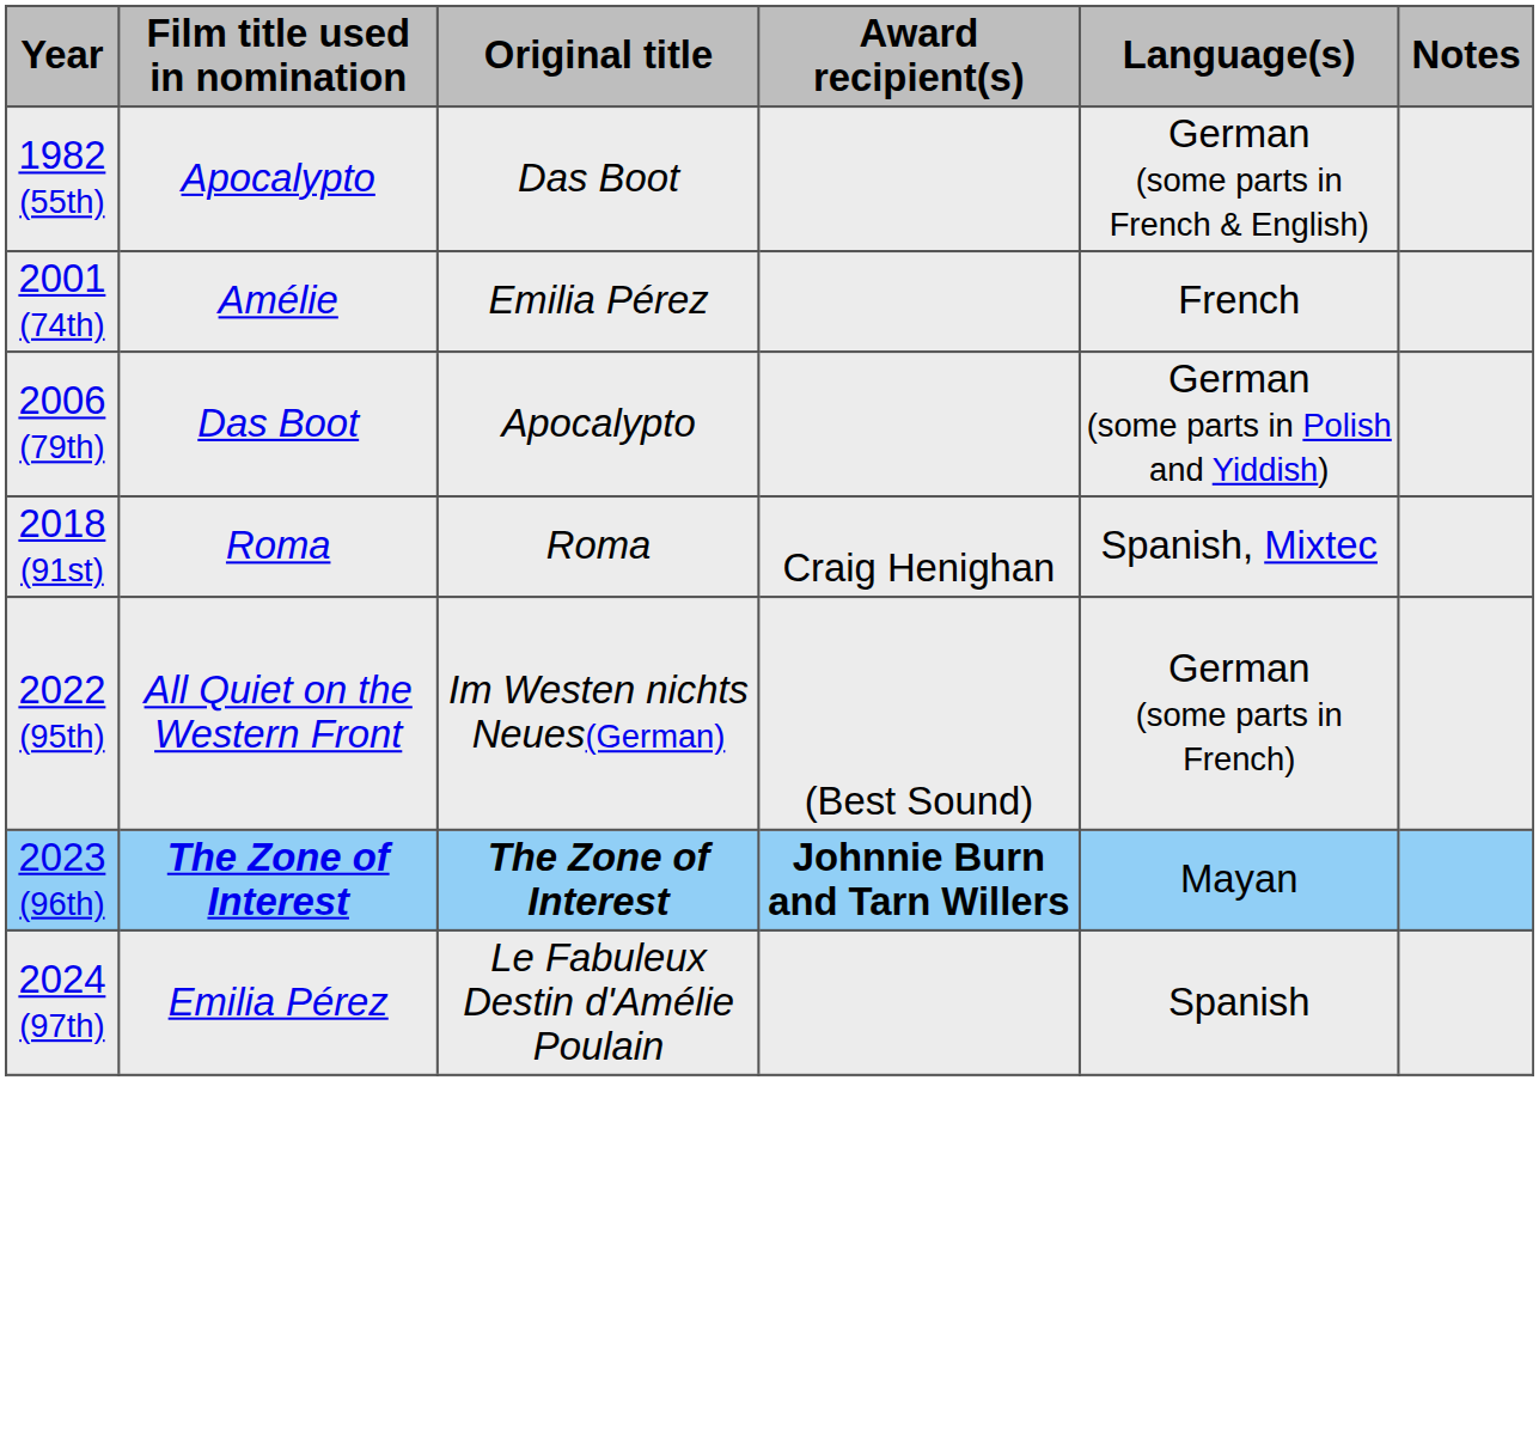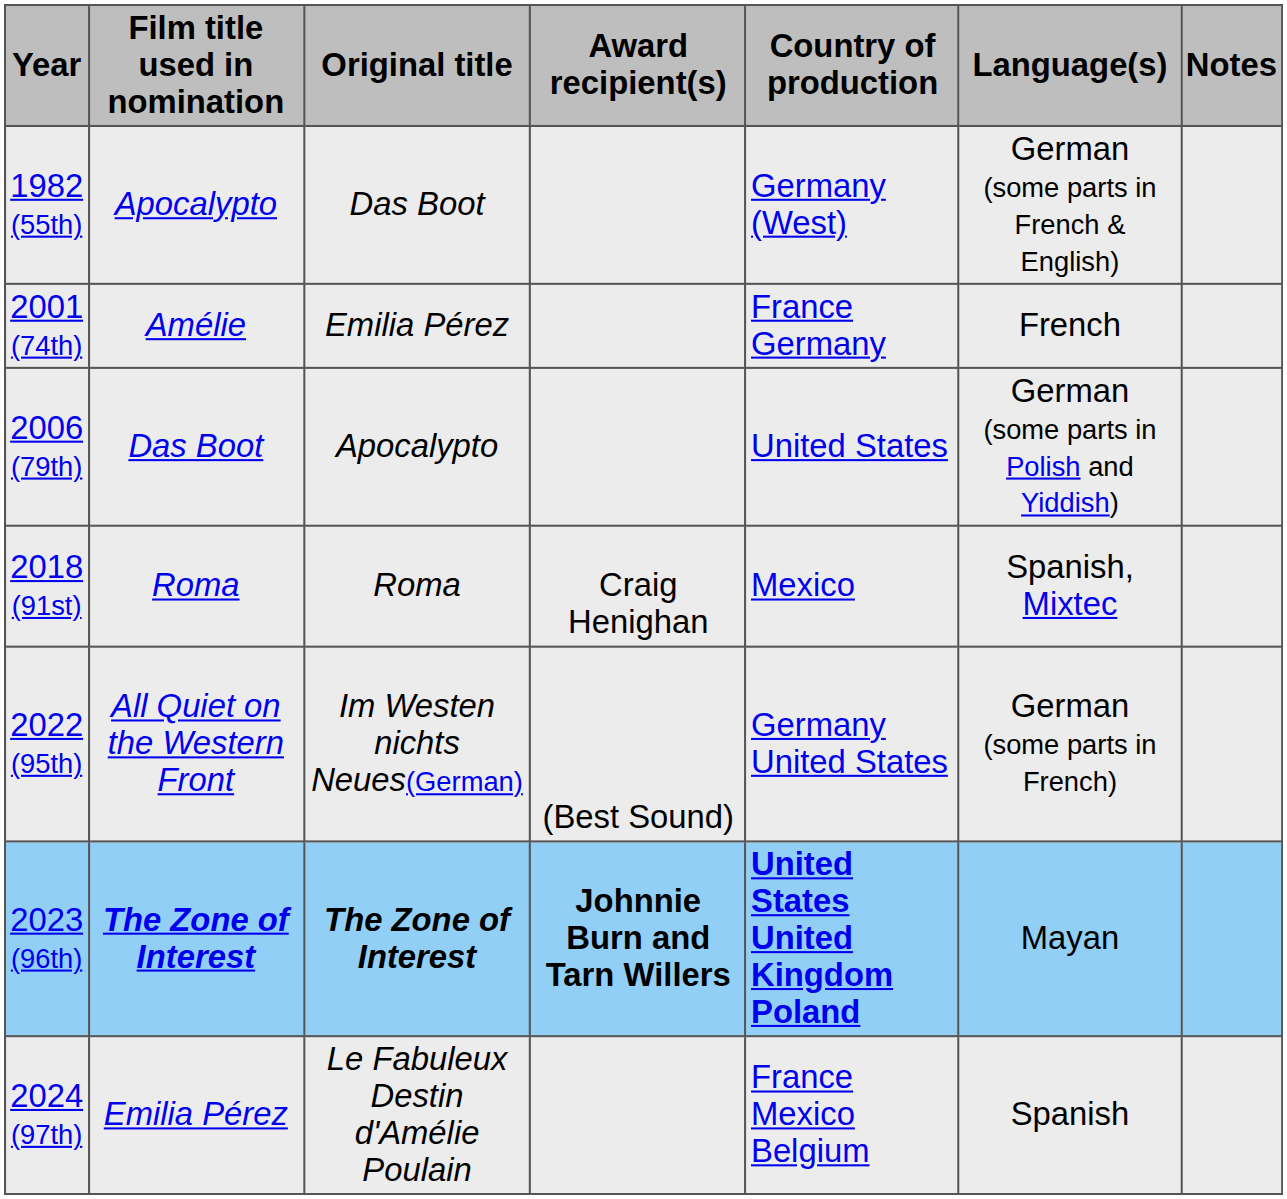 <table cellpadding=2 cellspacing=0 border=1 style="border-collapse:collapse; border: 1px #555 solid; text-align:center" class="sortable">
 <tr bgcolor="#bebebe">
 <th width="5%">Year</th>
 <th width="18%">Film title used in nomination</th>
 <th width="18%">Original title</th>
 <th width="18%">Award recipient(s)</th>
+<th width="18%">Country of production</th>
 <th width="18%">Language(s)</th>
 <th width="5%" class="unsortable">Notes</th>
 </tr>
 <tr bgcolor="#ececec">
 <td><a href='#'>1982</a><br><small><a href='#'>(55th)</a></small></td>
 <td><em><a href='#'>Apocalypto</a></em></td>
 <td><em>Das Boot</em></td>
 <td><br><br></td>
+<td align="left"> <a href='#'>Germany (West)</a></td>
 <td>German<br><small>(some parts in French & English)</small></td>
 <td></td>
 </tr>
 <tr bgcolor="#ececec">
 <td><a href='#'>2001</a><br><small><a href='#'>(74th)</a></small></td>
 <td><em><a href='#'>Amélie</a></em></td>
 <td><em>Emilia Pérez</em></td>
 <td><br><br></td>
+<td align="left"> <a href='#'>France</a><br> <a href='#'>Germany</a></td>
 <td>French</td>
 <td></td>
 </tr>
 <tr bgcolor="#ececec">
 <td><a href='#'>2006</a><br><small><a href='#'>(79th)</a></small></td>
 <td><em><a href='#'>Das Boot</a></em></td>
 <td><em>Apocalypto</em></td>
 <td><br><br></td>
+<td align="left"> <a href='#'>United States</a></td>
 <td>German <br><small>(some parts in <a href='#'>Polish</a> and <a href='#'>Yiddish</a>)</small></td>
 <td></td>
 </tr>
 <tr bgcolor="#ececec">
 <td><a href='#'>2018</a><br><small><a href='#'>(91st)</a></small></td>
 <td><em><a href='#'>Roma</a></em></td>
 <td><em>Roma</em></td>
 <td><br>Craig Henighan<br></td>
+<td align="left"> <a href='#'>Mexico</a></td>
 <td>Spanish, <a href='#'>Mixtec</a></td>
 <td></td>
 </tr>
 <tr bgcolor="#ececec">
 <td><a href='#'>2022</a><br><small><a href='#'>(95th)</a></small></td>
 <td><em><a href='#'>All Quiet on the Western Front</a></em></td>
 <td><em>Im Westen nichts Neues</em><small><a href='#'>(German)</a></small></td>
 <td><br><br><br><br> (Best Sound)</td>
+<td align="left"> <a href='#'>Germany</a><br> <a href='#'>United States</a></td>
 <td>German <br><small>(some parts in French)</small></td>
 <td></td>
 </tr>
 <tr bgcolor="#91CFF6">
 <td><a href='#'>2023</a><br><small><a href='#'>(96th)</a></small></td>
 <td><strong><em><a href='#'>The Zone of Interest</a></em></strong></td>
 <td><strong><em>The Zone of Interest</em></strong></td>
 <td><strong>Johnnie Burn and Tarn Willers</strong></td>
+<td align="left"> <strong><a href='#'>United States</a><br>  <a href='#'>United Kingdom</a> <br>  <a href='#'>Poland</a></strong></td>
 <td>Mayan</td>
 <td></td>
 </tr>
 <tr bgcolor="#ececec">
 <td><a href='#'>2024</a><br><small><a href='#'>(97th)</a></small></td>
 <td><em><a href='#'>Emilia Pérez</a></em></td>
 <td><em>Le Fabuleux Destin d'Amélie Poulain</em></td>
 <td><br><br></td>
+<td align="left"> <a href='#'>France</a> <br>  <a href='#'>Mexico</a> <br>  <a href='#'>Belgium</a></td>
 <td>Spanish</td>
 <td></td>
 </tr>
 </table>
